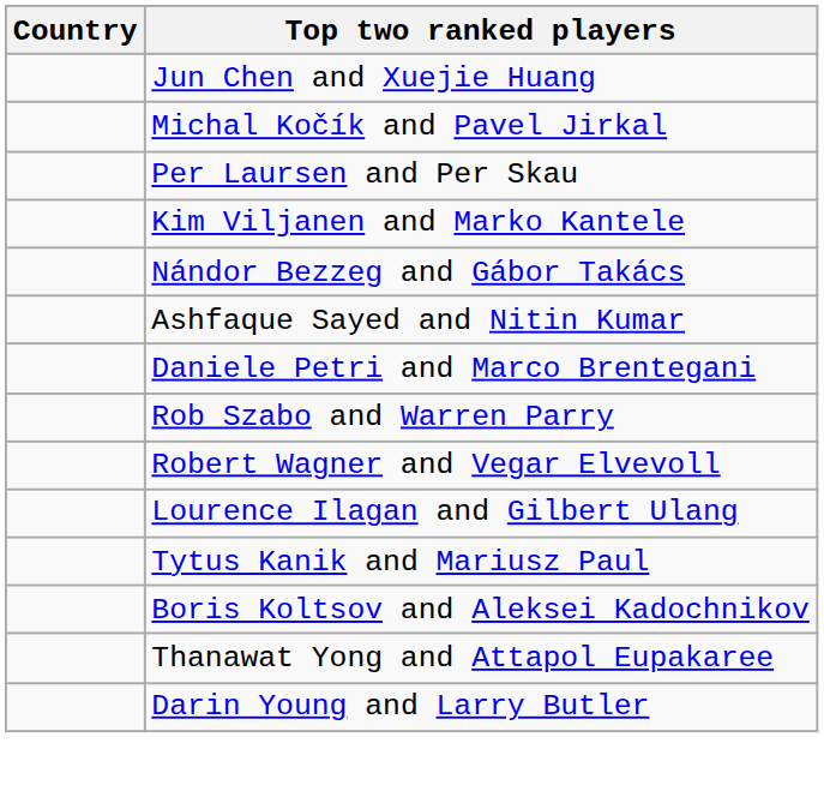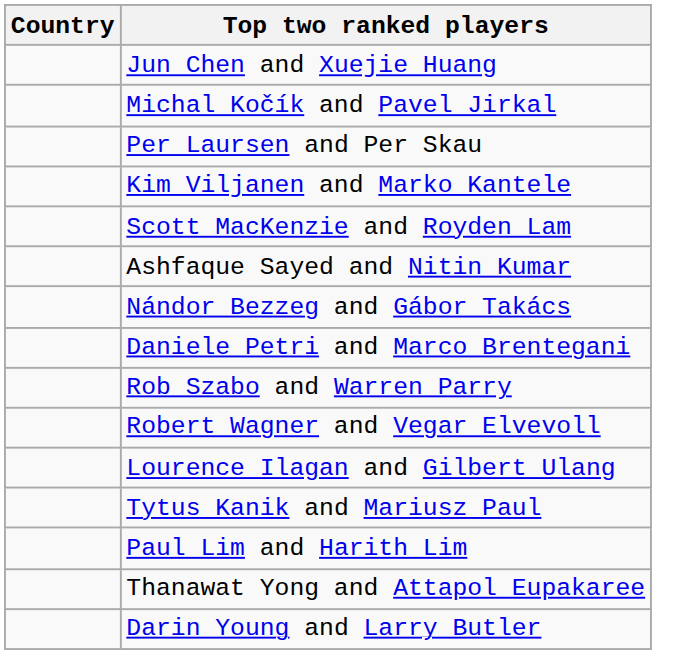 <table class="wikitable">
 <tr>
 <th>Country</th>
 <th>Top two ranked players</th>
 </tr>
 <tr>
 <td></td>
 <td><a href='#'>Jun Chen</a> and <a href='#'>Xuejie Huang</a></td>
 </tr>
 <tr>
 <td></td>
 <td><a href='#'>Michal Kočík</a> and <a href='#'>Pavel Jirkal</a></td>
 </tr>
 <tr>
 <td></td>
 <td><a href='#'>Per Laursen</a> and Per Skau</td>
 </tr>
 <tr>
 <td></td>
 <td><a href='#'>Kim Viljanen</a> and <a href='#'>Marko Kantele</a></td>
 </tr>
 <tr>
 <td></td>
-<td><a href='#'>Nándor Bezzeg</a> and <a href='#'>Gábor Takács</a></td>
+<td><a href='#'>Scott MacKenzie</a> and <a href='#'>Royden Lam</a></td>
 </tr>
 <tr>
 <td></td>
 <td>Ashfaque Sayed and <a href='#'>Nitin Kumar</a></td>
+</tr>
+<tr>
+<td></td>
+<td><a href='#'>Nándor Bezzeg</a> and <a href='#'>Gábor Takács</a></td>
 </tr>
 <tr>
 <td></td>
 <td><a href='#'>Daniele Petri</a> and  <a href='#'>Marco Brentegani</a></td>
 </tr>
 <tr>
 <td></td>
 <td><a href='#'>Rob Szabo</a> and <a href='#'>Warren Parry</a></td>
 </tr>
 <tr>
 <td></td>
 <td><a href='#'>Robert Wagner</a> and <a href='#'>Vegar Elvevoll</a></td>
 </tr>
 <tr>
 <td></td>
 <td><a href='#'>Lourence Ilagan</a> and <a href='#'>Gilbert Ulang</a></td>
 </tr>
 <tr>
 <td></td>
 <td><a href='#'>Tytus Kanik</a> and <a href='#'>Mariusz Paul</a></td>
 </tr>
 <tr>
 <td></td>
-<td><a href='#'>Boris Koltsov</a> and <a href='#'>Aleksei Kadochnikov</a></td>
+<td><a href='#'>Paul Lim</a> and <a href='#'>Harith Lim</a></td>
 </tr>
 <tr>
 <td></td>
 <td>Thanawat Yong and <a href='#'>Attapol Eupakaree</a></td>
 </tr>
 <tr>
 <td></td>
 <td><a href='#'>Darin Young</a> and <a href='#'>Larry Butler</a></td>
 </tr>
 </table>
